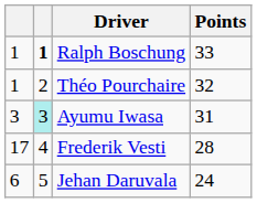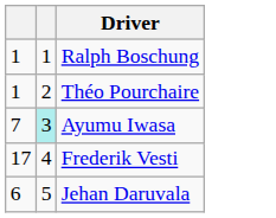 <table class="wikitable" style="font-size: 85%;">
 <tr>
 <th></th>
 <th></th>
 <th>Driver</th>
-<th>Points</th>
 </tr>
 <tr>
 <td align="left"> 1</td>
-<td align="center"><strong>1</strong></td>
+<td align="center">1</td>
 <td> <a href='#'>Ralph Boschung</a></td>
-<td>33</td>
 </tr>
 <tr>
 <td align="left"> 1</td>
 <td align="center">2</td>
 <td> <a href='#'>Théo Pourchaire</a></td>
-<td>32</td>
 </tr>
 <tr>
-<td align="left"> 3</td>
+<td align="left"> 7</td>
 <td align="center" style="background: paleturquoise;">3</td>
 <td> <a href='#'>Ayumu Iwasa</a></td>
-<td>31</td>
 </tr>
 <tr>
 <td align="left"> 17</td>
 <td align="center">4</td>
 <td> <a href='#'>Frederik Vesti</a></td>
-<td>28</td>
 </tr>
 <tr>
 <td align="left"> 6</td>
 <td align="center">5</td>
 <td> <a href='#'>Jehan Daruvala</a></td>
-<td>24</td>
 </tr>
 </table>
